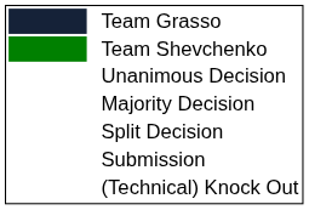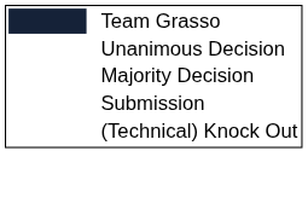 <table style="border:1px solid black;" align="left">
 <tr>
 <td style="background:#152238; width:40px;"></td>
 <td> </td>
 <td>Team Grasso</td>
-</tr>
-<tr>
-<td style="background:green; width:40px;"></td>
-<td> </td>
-<td>Team Shevchenko</td>
 </tr>
 <tr>
 <td style="width:60px;"></td>
 <td> </td>
 <td>Unanimous Decision</td>
 </tr>
 <tr>
 <td style="width:60px;"></td>
 <td> </td>
 <td>Majority Decision</td>
 </tr>
 <tr>
 <td style="width:60px;"></td>
 <td> </td>
-<td>Split Decision</td>
-</tr>
-<tr>
-<td style="width:60px;"></td>
-<td> </td>
 <td>Submission</td>
 </tr>
 <tr>
 <td style="width:60px;"></td>
 <td> </td>
 <td>(Technical) Knock Out</td>
 </tr>
 </table>
